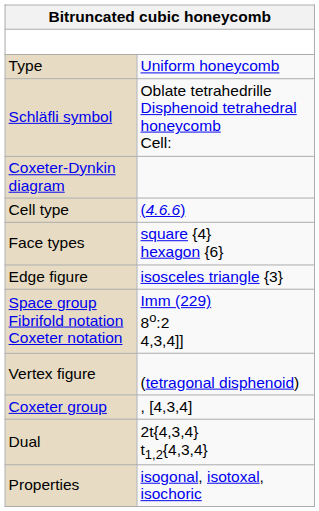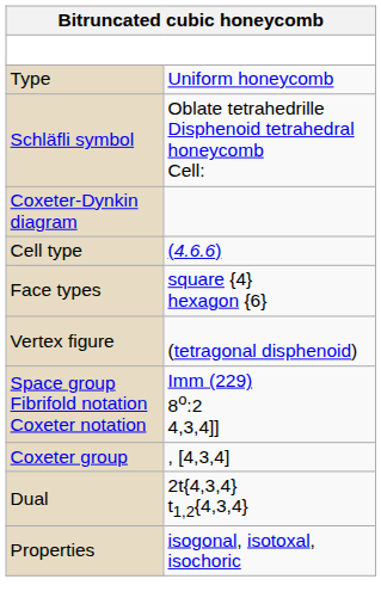 <table class="wikitable" align="right" style="margin-left:10px" width="320">
 <tr>
 <th bgcolor=#e7dcc3 colspan=2>Bitruncated cubic honeycomb</th>
 </tr>
 <tr>
 <td bgcolor=#ffffff align=center colspan=2> </td>
 </tr>
 <tr>
 <td bgcolor=#e7dcc3>Type</td>
 <td><a href='#'>Uniform honeycomb</a></td>
 </tr>
 <tr>
 <td bgcolor=#e7dcc3><a href='#'>Schläfli symbol</a></td>
 <td>Oblate tetrahedrille<br><a href='#'>Disphenoid tetrahedral honeycomb</a><br>Cell: </td>
 </tr>
 <tr>
 <td bgcolor=#e7dcc3><a href='#'>Coxeter-Dynkin diagram</a></td>
 <td></td>
 </tr>
 <tr>
 <td bgcolor=#e7dcc3>Cell type</td>
 <td><a href='#'>(<em>4.6.6</em>)</a></td>
 </tr>
 <tr>
 <td bgcolor=#e7dcc3>Face types</td>
 <td><a href='#'>square</a> {4}<br><a href='#'>hexagon</a> {6}</td>
 </tr>
 <tr>
-<td bgcolor=#e7dcc3>Edge figure</td>
-<td><a href='#'>isosceles triangle</a> {3}</td>
+<td bgcolor=#e7dcc3>Vertex figure</td>
+<td><br>(<a href='#'>tetragonal disphenoid</a>)</td>
 </tr>
 <tr>
 <td bgcolor=#e7dcc3><a href='#'>Space group</a><br><a href='#'>Fibrifold notation</a><br><a href='#'>Coxeter notation</a></td>
 <td><a href='#'>Imm (229)</a><br>8<sup>o</sup>:2<br>4,3,4]]</td>
-</tr>
-<tr>
-<td bgcolor=#e7dcc3>Vertex figure</td>
-<td><br>(<a href='#'>tetragonal disphenoid</a>)</td>
 </tr>
 <tr>
 <td bgcolor=#e7dcc3><a href='#'>Coxeter group</a></td>
 <td>, [4,3,4]</td>
 </tr>
 <tr>
 <td bgcolor=#e7dcc3>Dual</td>
 <td>2t{4,3,4}<br>t<sub>1,2</sub>{4,3,4}</td>
 </tr>
 <tr>
 <td bgcolor=#e7dcc3>Properties</td>
 <td><a href='#'>isogonal</a>, <a href='#'>isotoxal</a>, <a href='#'>isochoric</a></td>
 </tr>
 </table>
